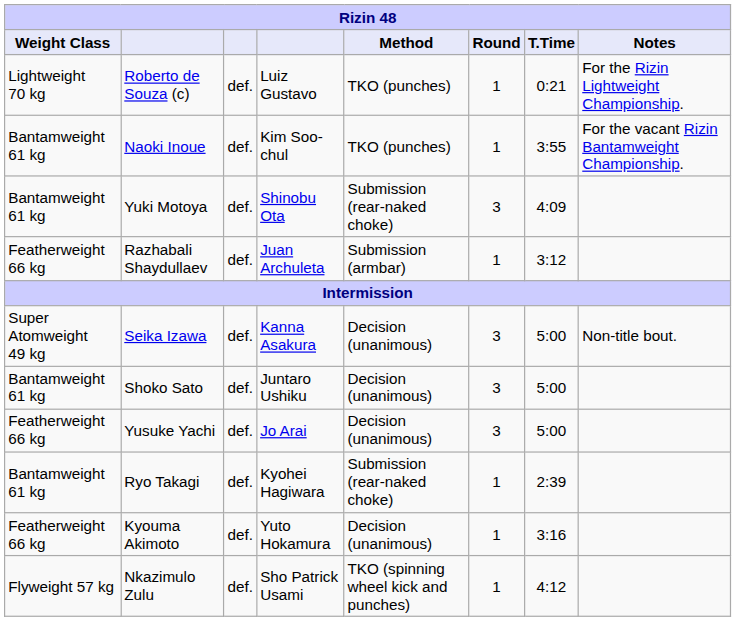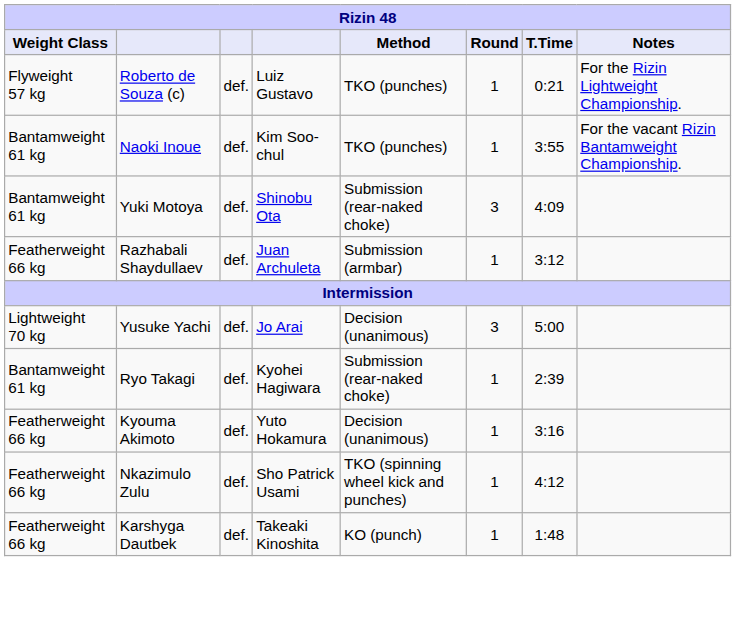 <table class="wikitable" style="font-size: 80%;">
 <tr>
 <th colspan="8" style="background-color: #ccf; color: #000080; text-align: center;"><strong>Rizin 48</strong></th>
 </tr>
 <tr>
 <th colspan="1" style="background-color: #E6E8FA; color: #000000; text-align: center;">Weight Class</th>
 <th colspan="1" style="background-color: #E6E8FA; color: #000000; text-align: center;"></th>
 <th colspan="1" style="background-color: #E6E8FA; color: #000000; text-align: center;"></th>
 <th colspan="1" style="background-color: #E6E8FA; color: #000000; text-align: center;"></th>
 <th colspan="1" style="background-color: #E6E8FA; color: #000000; text-align: center;">Method</th>
 <th colspan="1" style="background-color: #E6E8FA; color: #000000; text-align: center;">Round</th>
 <th colspan="1" style="background-color: #E6E8FA; color: #000000; text-align: center;">T.Time</th>
 <th colspan="1" style="background-color: #E6E8FA; color: #000000; text-align: center;">Notes</th>
 </tr>
 <tr>
-<td>Lightweight 70 kg</td>
+<td>Flyweight 57 kg</td>
 <td> <a href='#'>Roberto de Souza</a> (c)</td>
 <td align=center>def.</td>
 <td> Luiz Gustavo</td>
 <td>TKO (punches)</td>
 <td align=center>1</td>
 <td align=center>0:21</td>
 <td>For the <a href='#'>Rizin Lightweight Championship</a>.</td>
 </tr>
 <tr>
 <td>Bantamweight 61 kg</td>
 <td> <a href='#'>Naoki Inoue</a></td>
 <td align=center>def.</td>
 <td> Kim Soo-chul</td>
 <td>TKO (punches)</td>
 <td align=center>1</td>
 <td align=center>3:55</td>
 <td>For the vacant <a href='#'>Rizin Bantamweight Championship</a>.</td>
 </tr>
 <tr>
 <td>Bantamweight 61 kg</td>
 <td> Yuki Motoya</td>
 <td align=center>def.</td>
 <td> <a href='#'>Shinobu Ota</a></td>
 <td>Submission (rear-naked choke)</td>
 <td align=center>3</td>
 <td align=center>4:09</td>
 <td></td>
 </tr>
 <tr>
 <td>Featherweight 66 kg</td>
 <td> Razhabali Shaydullaev</td>
 <td align=center>def.</td>
 <td> <a href='#'>Juan Archuleta</a></td>
 <td>Submission (armbar)</td>
 <td align=center>1</td>
 <td align=center>3:12</td>
 <td></td>
 </tr>
 <tr>
 <th colspan="8" style="background-color: #ccf; color: #000080; text-align: center;"><strong>Intermission</strong></th>
 </tr>
 <tr>
-<td>Super Atomweight 49 kg</td>
-<td> <a href='#'>Seika Izawa</a></td>
-<td align=center>def.</td>
-<td> <a href='#'>Kanna Asakura</a></td>
-<td>Decision (unanimous)</td>
-<td align=center>3</td>
-<td align=center>5:00</td>
-<td>Non-title bout.</td>
-</tr>
-<tr>
-<td>Bantamweight 61 kg</td>
-<td> Shoko Sato</td>
-<td align=center>def.</td>
-<td> Juntaro Ushiku</td>
-<td>Decision (unanimous)</td>
-<td align=center>3</td>
-<td align=center>5:00</td>
-<td></td>
-</tr>
-<tr>
-<td>Featherweight 66 kg</td>
+<td>Lightweight 70 kg</td>
 <td> Yusuke Yachi</td>
 <td align=center>def.</td>
 <td> <a href='#'>Jo Arai</a></td>
 <td>Decision (unanimous)</td>
 <td align=center>3</td>
 <td align=center>5:00</td>
 <td></td>
 </tr>
 <tr>
 <td>Bantamweight 61 kg</td>
 <td> Ryo Takagi</td>
 <td align=center>def.</td>
 <td> Kyohei Hagiwara</td>
 <td>Submission (rear-naked choke)</td>
 <td align=center>1</td>
 <td align=center>2:39</td>
 <td></td>
 </tr>
 <tr>
 <td>Featherweight 66 kg</td>
 <td> Kyouma Akimoto</td>
 <td align=center>def.</td>
 <td> Yuto Hokamura</td>
 <td>Decision (unanimous)</td>
 <td align=center>1</td>
 <td align=center>3:16</td>
 <td></td>
 </tr>
 <tr>
-<td>Flyweight 57 kg</td>
+<td>Featherweight 66 kg</td>
 <td> Nkazimulo Zulu</td>
 <td align=center>def.</td>
 <td> Sho Patrick Usami</td>
 <td>TKO (spinning wheel kick and punches)</td>
 <td align=center>1</td>
 <td align=center>4:12</td>
 <td></td>
 </tr>
+<tr>
+<td>Featherweight 66 kg</td>
+<td> Karshyga Dautbek</td>
+<td align=center>def.</td>
+<td> Takeaki Kinoshita</td>
+<td>KO (punch)</td>
+<td align=center>1</td>
+<td align=center>1:48</td>
+<td></td>
+</tr>
 </table>
